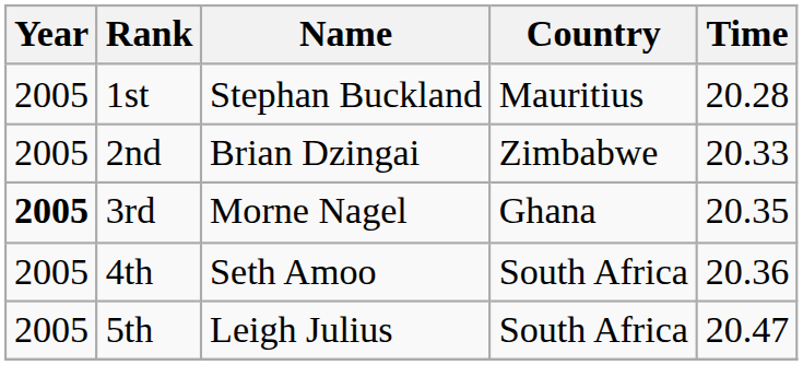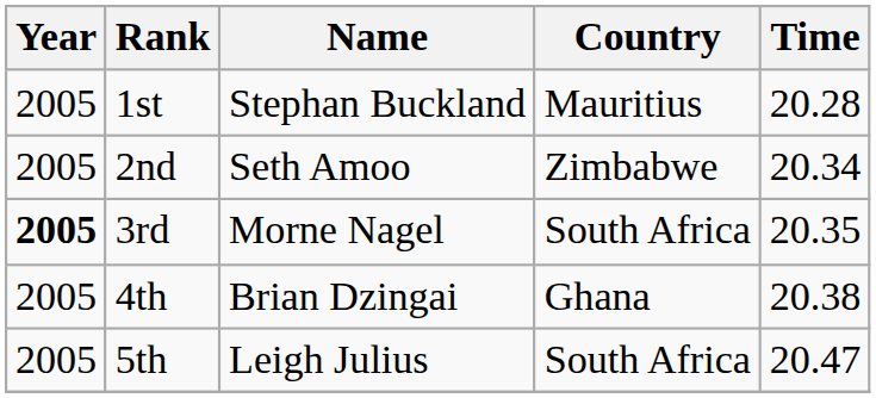 <table class="wikitable">
 <tr>
 <th>Year</th>
 <th>Rank</th>
 <th>Name</th>
 <th>Country</th>
 <th>Time</th>
 </tr>
 <tr>
 <td>2005</td>
 <td>1st</td>
 <td>Stephan Buckland</td>
 <td>Mauritius</td>
 <td>20.28</td>
 </tr>
 <tr>
 <td>2005</td>
 <td>2nd</td>
-<td>Brian Dzingai</td>
+<td>Seth Amoo</td>
 <td>Zimbabwe</td>
-<td>20.33</td>
+<td>20.34</td>
 </tr>
 <tr>
 <td><strong>2005</strong></td>
 <td>3rd</td>
 <td>Morne Nagel</td>
-<td>Ghana</td>
+<td>South Africa</td>
 <td>20.35</td>
 </tr>
 <tr>
 <td>2005</td>
 <td>4th</td>
-<td>Seth Amoo</td>
-<td>South Africa</td>
-<td>20.36</td>
+<td>Brian Dzingai</td>
+<td>Ghana</td>
+<td>20.38</td>
 </tr>
 <tr>
 <td>2005</td>
 <td>5th</td>
 <td>Leigh Julius</td>
 <td>South Africa</td>
 <td>20.47</td>
 </tr>
 <tr>
 </tr>
 </table>
